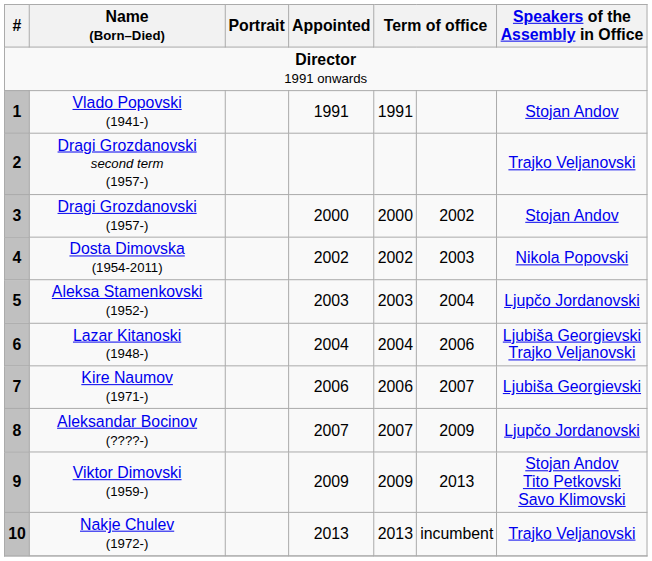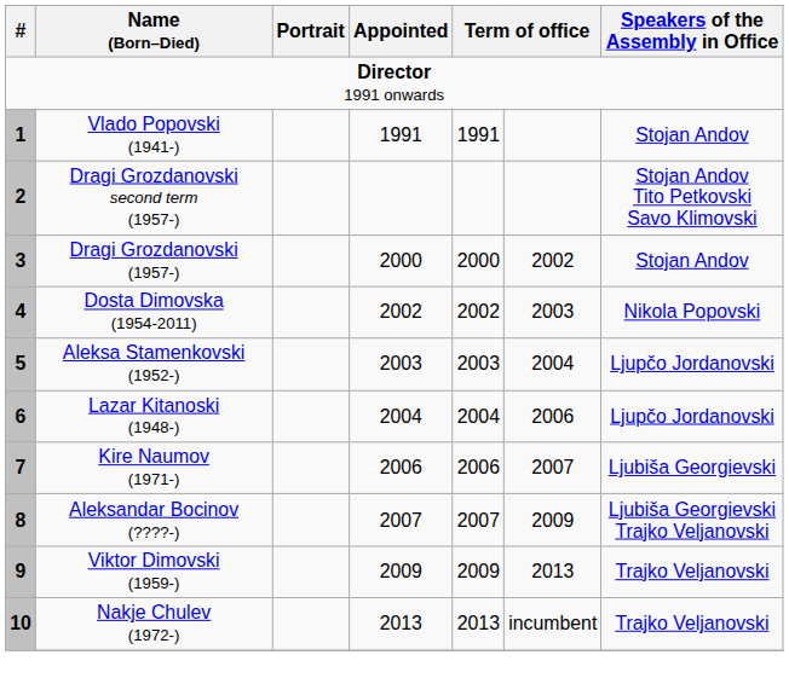 <table class="wikitable" style="text-align:center">
 <tr ->
 <th>#</th>
 <th width=190>Name<br><small>(Born–Died)</small></th>
 <th>Portrait</th>
 <th>Appointed</th>
 <th colspan=2>Term of office</th>
 <th><a href='#'>Speakers</a> of the <br><a href='#'>Assembly</a> in Office</th>
 </tr>
 <tr ->
 <td align="center" colspan="7"><strong>Director</strong><br><small>1991 onwards</small></td>
 </tr>
 <tr ->
 <th style="background:silver;">1</th>
 <td> <a href='#'>Vlado Popovski</a><br><small> (1941-)</small></td>
 <td></td>
 <td>1991</td>
 <td>1991</td>
 <td></td>
 <td><a href='#'>Stojan Andov</a></td>
 </tr>
 <tr ->
 <th style="background:silver;">2</th>
 <td> <a href='#'>Dragi Grozdanovski</a> <br> <small><em>second term</em></small> <br> <small>(1957-)</small></td>
 <td></td>
 <td></td>
 <td></td>
 <td></td>
-<td><a href='#'>Trajko Veljanovski</a></td>
+<td><a href='#'>Stojan Andov</a> <br> <a href='#'>Tito Petkovski</a> <br> <a href='#'>Savo Klimovski</a></td>
 </tr>
 <tr ->
 <th style="background:silver;">3</th>
 <td> <a href='#'>Dragi Grozdanovski</a><br><small>(1957-)</small></td>
 <td></td>
 <td>2000</td>
 <td>2000</td>
 <td>2002</td>
 <td><a href='#'>Stojan Andov</a></td>
 </tr>
 <tr ->
 <th style="background:silver;">4</th>
 <td> <a href='#'>Dosta Dimovska</a> <br><small>(1954-2011)</small></td>
 <td></td>
 <td>2002</td>
 <td>2002</td>
 <td>2003</td>
 <td><a href='#'>Nikola Popovski</a></td>
 </tr>
 <tr ->
 <th style="background:silver;">5</th>
 <td> <a href='#'>Aleksa Stamenkovski</a> <br> <small>(1952-)</small></td>
 <td></td>
 <td>2003</td>
 <td>2003</td>
 <td>2004</td>
 <td><a href='#'>Ljupčo Jordanovski</a></td>
 </tr>
 <tr ->
 <th style="background:silver;">6</th>
 <td> <a href='#'>Lazar Kitanoski</a> <br> <small>(1948-)</small></td>
 <td></td>
 <td>2004</td>
 <td>2004</td>
 <td>2006</td>
-<td><a href='#'>Ljubiša Georgievski</a> <br> <a href='#'>Trajko Veljanovski</a></td>
+<td><a href='#'>Ljupčo Jordanovski</a></td>
 </tr>
 <tr ->
 <th style="background:silver;">7</th>
 <td> <a href='#'>Kire Naumov</a> <br> <small>(1971-)</small></td>
 <td></td>
 <td>2006</td>
 <td>2006</td>
 <td>2007</td>
 <td><a href='#'>Ljubiša Georgievski</a></td>
 </tr>
 <tr ->
 <th style="background:silver;">8</th>
 <td> <a href='#'>Aleksandar Bocinov</a> <br> <small>(????-)</small></td>
 <td></td>
 <td>2007</td>
 <td>2007</td>
 <td>2009</td>
-<td><a href='#'>Ljupčo Jordanovski</a></td>
+<td><a href='#'>Ljubiša Georgievski</a> <br> <a href='#'>Trajko Veljanovski</a></td>
 </tr>
 <tr ->
 <th style="background:silver;">9</th>
 <td> <a href='#'>Viktor Dimovski</a> <br> <small>(1959-)</small></td>
 <td></td>
 <td>2009</td>
 <td>2009</td>
 <td>2013</td>
-<td><a href='#'>Stojan Andov</a> <br> <a href='#'>Tito Petkovski</a> <br> <a href='#'>Savo Klimovski</a></td>
+<td><a href='#'>Trajko Veljanovski</a></td>
 </tr>
 <tr ->
 <th style="background:silver;">10</th>
 <td> <a href='#'>Nakje Chulev</a> <br> <small>(1972-)</small></td>
 <td></td>
 <td>2013</td>
 <td>2013</td>
 <td>incumbent</td>
 <td><a href='#'>Trajko Veljanovski</a></td>
 </tr>
 <tr ->
 </tr>
 </table>
